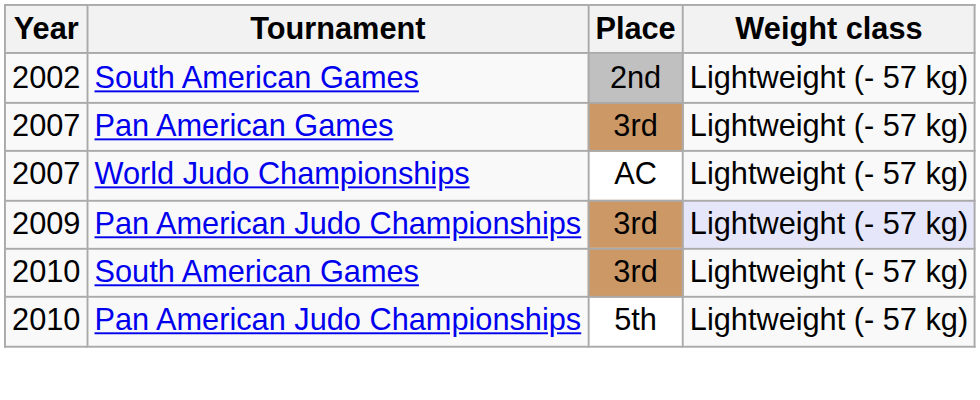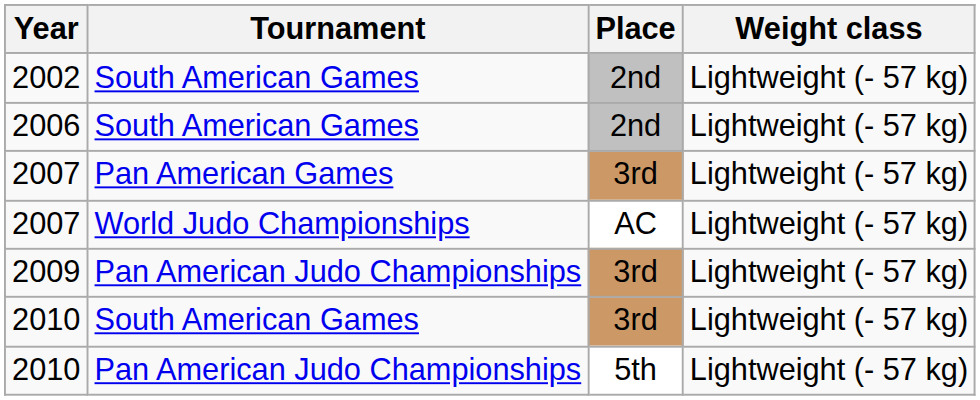 <table class=wikitable>
 <tr>
 <th>Year</th>
 <th>Tournament</th>
 <th>Place</th>
 <th>Weight class</th>
 </tr>
 <tr>
 <td>2002</td>
+<td><a href='#'>South American Games</a></td>
+<td bgcolor="silver" align="center">2nd</td>
+<td>Lightweight (- 57 kg)</td>
+</tr>
+<tr>
+<td>2006</td>
 <td><a href='#'>South American Games</a></td>
 <td bgcolor="silver" align="center">2nd</td>
 <td>Lightweight (- 57 kg)</td>
 </tr>
 <tr>
 <td>2007</td>
 <td><a href='#'>Pan American Games</a></td>
 <td bgcolor="cc9966" align="center">3rd</td>
 <td>Lightweight (- 57 kg)</td>
 </tr>
 <tr>
 <td>2007</td>
 <td><a href='#'>World Judo Championships</a></td>
 <td bgcolor="white" align="center">AC</td>
 <td>Lightweight (- 57 kg)</td>
 </tr>
 <tr>
 <td>2009</td>
 <td><a href='#'>Pan American Judo Championships</a></td>
 <td bgcolor="cc9966" align="center">3rd</td>
-<td style="background: lavender;">Lightweight (- 57 kg)</td>
+<td>Lightweight (- 57 kg)</td>
 </tr>
 <tr>
 <td>2010</td>
 <td><a href='#'>South American Games</a></td>
 <td bgcolor="cc9966" align="center">3rd</td>
 <td>Lightweight (- 57 kg)</td>
 </tr>
 <tr>
 <td>2010</td>
 <td><a href='#'>Pan American Judo Championships</a></td>
 <td bgcolor="white" align="center">5th</td>
 <td>Lightweight (- 57 kg)</td>
 </tr>
 </table>
